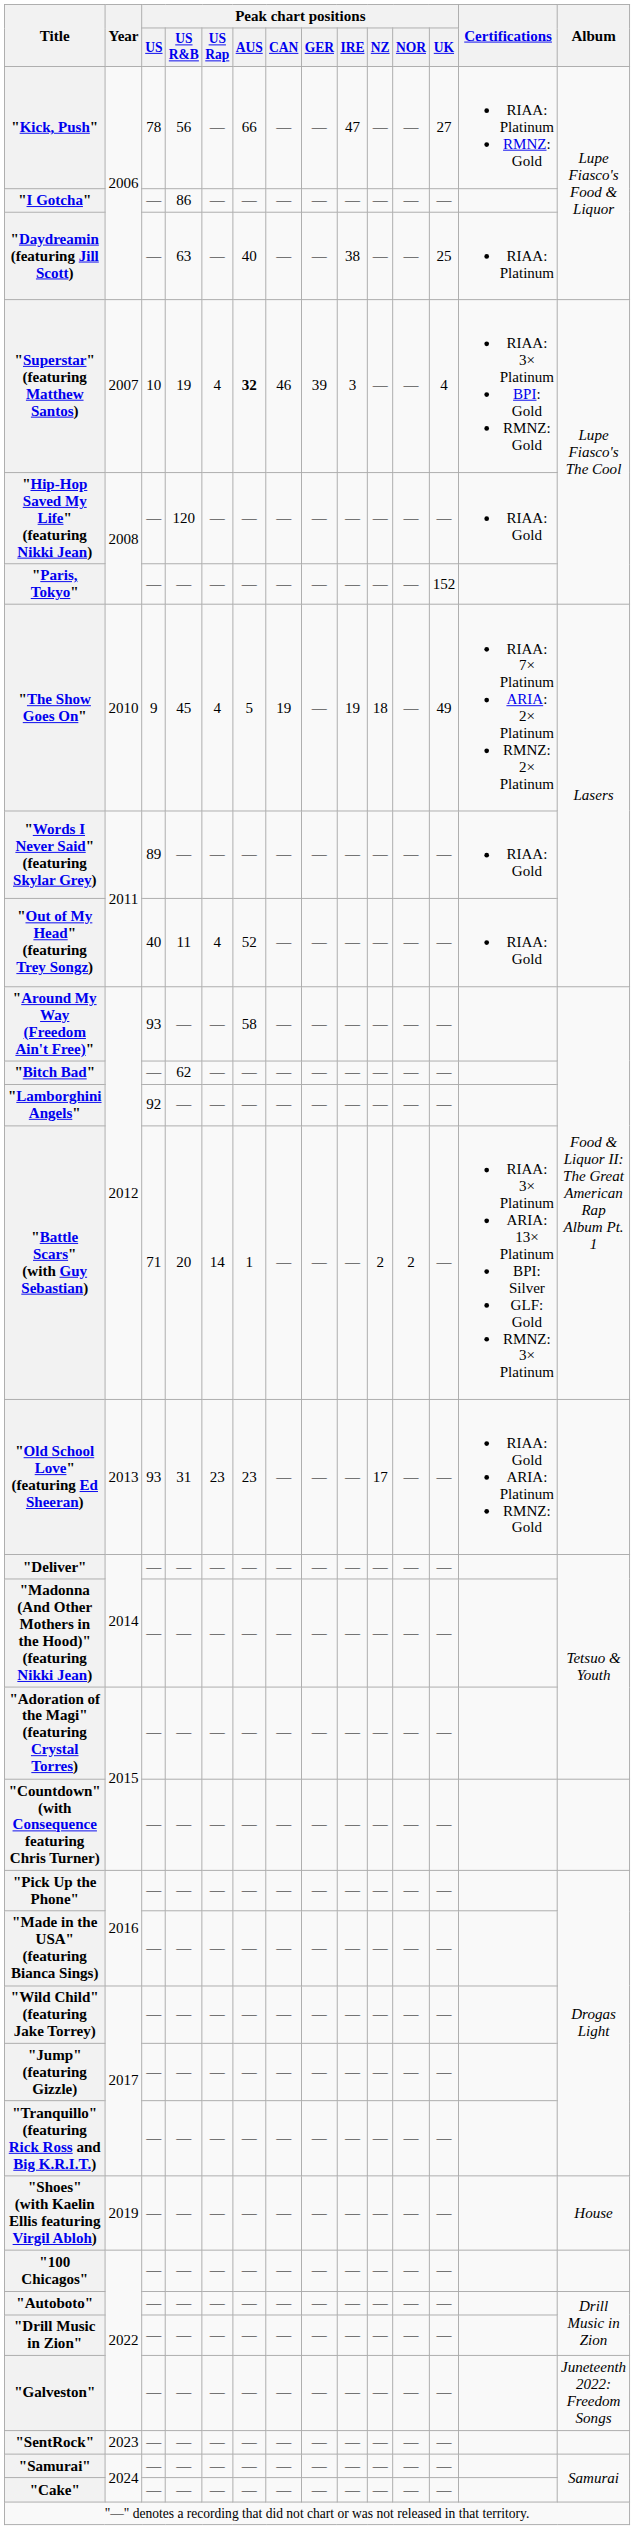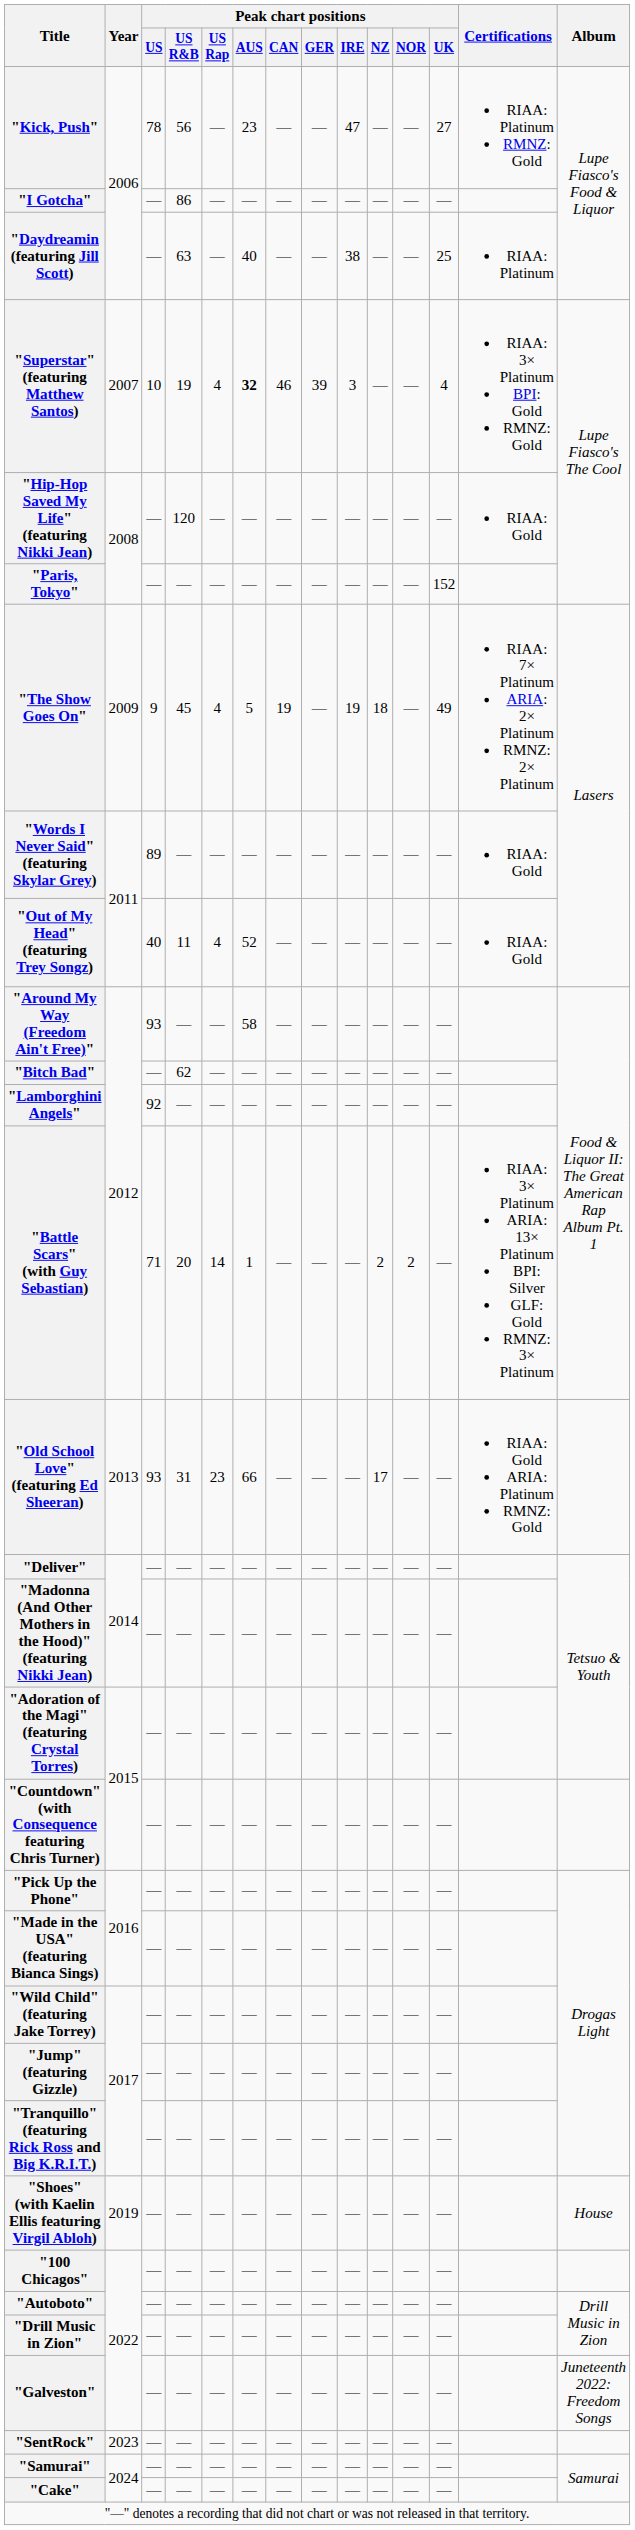 <table class="wikitable plainrowheaders" style="text-align:center;">
 <tr>
 <th scope="col" rowspan="2" style="width:20em;">Title</th>
 <th scope="col" rowspan="2">Year</th>
 <th scope="col" colspan="10">Peak chart positions</th>
 <th scope="col" rowspan="2" style="width:12em;"><a href='#'>Certifications</a></th>
 <th scope="col" rowspan="2">Album</th>
 </tr>
 <tr>
 <th style="width:3em;font-size:90%;"><a href='#'>US</a><br></th>
 <th style="width:3em;font-size:90%;"><a href='#'>US<br>R&B</a><br></th>
 <th style="width:3em;font-size:90%;"><a href='#'>US<br>Rap</a><br></th>
 <th style="width:3em;font-size:90%;"><a href='#'>AUS</a><br></th>
 <th style="width:3em;font-size:90%;"><a href='#'>CAN</a><br></th>
 <th style="width:3em;font-size:90%;"><a href='#'>GER</a><br></th>
 <th style="width:3em;font-size:90%;"><a href='#'>IRE</a><br></th>
 <th style="width:3em;font-size:90%;"><a href='#'>NZ</a><br></th>
 <th style="width:3em;font-size:90%;"><a href='#'>NOR</a><br></th>
 <th style="width:3em;font-size:90%;"><a href='#'>UK</a><br></th>
 </tr>
 <tr>
 <th scope="row">"<a href='#'>Kick, Push</a>"</th>
 <td rowspan="3">2006</td>
 <td>78</td>
 <td>56</td>
 <td>—</td>
-<td>66</td>
+<td>23</td>
 <td>—</td>
 <td>—</td>
 <td>47</td>
 <td>—</td>
 <td>—</td>
 <td>27</td>
 <td><br><ul><li>RIAA: Platinum</li><li><a href='#'>RMNZ</a>: Gold</li></ul></td>
 <td rowspan="3"><em>Lupe Fiasco's Food & Liquor</em></td>
 </tr>
 <tr>
 <th scope="row">"<a href='#'>I Gotcha</a>"</th>
 <td>—</td>
 <td>86</td>
 <td>—</td>
 <td>—</td>
 <td>—</td>
 <td>—</td>
 <td>—</td>
 <td>—</td>
 <td>—</td>
 <td>—</td>
 <td></td>
 </tr>
 <tr>
 <th scope="row">"<a href='#'>Daydreamin</a><br><span>(featuring <a href='#'>Jill Scott</a>)</span></th>
 <td>—</td>
 <td>63</td>
 <td>—</td>
 <td>40</td>
 <td>—</td>
 <td>—</td>
 <td>38</td>
 <td>—</td>
 <td>—</td>
 <td>25</td>
 <td><br><ul><li>RIAA: Platinum</li></ul></td>
 </tr>
 <tr>
 <th scope="row">"<a href='#'>Superstar</a>"<br><span>(featuring <a href='#'>Matthew Santos</a>)</span></th>
 <td>2007</td>
 <td>10</td>
 <td>19</td>
 <td>4</td>
 <td><strong>32</strong></td>
 <td>46</td>
 <td>39</td>
 <td>3</td>
 <td>—</td>
 <td>—</td>
 <td>4</td>
 <td><br><ul><li>RIAA: 3× Platinum</li><li><a href='#'>BPI</a>: Gold</li><li>RMNZ: Gold</li></ul></td>
 <td rowspan="3"><em>Lupe Fiasco's The Cool</em></td>
 </tr>
 <tr>
 <th scope="row">"<a href='#'>Hip-Hop Saved My Life</a>"<br><span>(featuring <a href='#'>Nikki Jean</a>)</span></th>
 <td rowspan="2">2008</td>
 <td>—</td>
 <td>120</td>
 <td>—</td>
 <td>—</td>
 <td>—</td>
 <td>—</td>
 <td>—</td>
 <td>—</td>
 <td>—</td>
 <td>—</td>
 <td><br><ul><li>RIAA: Gold</li></ul></td>
 </tr>
 <tr>
 <th scope="row">"<a href='#'>Paris, Tokyo</a>"</th>
 <td>—</td>
 <td>—</td>
 <td>—</td>
 <td>—</td>
 <td>—</td>
 <td>—</td>
 <td>—</td>
 <td>—</td>
 <td>—</td>
 <td>152</td>
 <td></td>
 </tr>
 <tr>
 <th scope="row">"<a href='#'>The Show Goes On</a>"</th>
-<td>2010</td>
+<td>2009</td>
 <td>9</td>
 <td>45</td>
 <td>4</td>
 <td>5</td>
 <td>19</td>
 <td>—</td>
 <td>19</td>
 <td>18</td>
 <td>—</td>
 <td>49</td>
 <td><br><ul><li>RIAA: 7× Platinum</li><li><a href='#'>ARIA</a>: 2× Platinum</li><li>RMNZ: 2× Platinum</li></ul></td>
 <td rowspan="3"><em>Lasers</em></td>
 </tr>
 <tr>
 <th scope="row">"<a href='#'>Words I Never Said</a>"<br><span>(featuring <a href='#'>Skylar Grey</a>)</span></th>
 <td rowspan="2">2011</td>
 <td>89</td>
 <td>—</td>
 <td>—</td>
 <td>—</td>
 <td>—</td>
 <td>—</td>
 <td>—</td>
 <td>—</td>
 <td>—</td>
 <td>—</td>
 <td><br><ul><li>RIAA: Gold</li></ul></td>
 </tr>
 <tr>
 <th scope="row">"<a href='#'>Out of My Head</a>"<br><span>(featuring <a href='#'>Trey Songz</a>)</span></th>
 <td>40</td>
 <td>11</td>
 <td>4</td>
 <td>52</td>
 <td>—</td>
 <td>—</td>
 <td>—</td>
 <td>—</td>
 <td>—</td>
 <td>—</td>
 <td><br><ul><li>RIAA: Gold</li></ul></td>
 </tr>
 <tr>
 <th scope="row">"<a href='#'>Around My Way (Freedom Ain't Free)</a>"</th>
 <td rowspan="4">2012</td>
 <td>93</td>
 <td>—</td>
 <td>—</td>
 <td>58</td>
 <td>—</td>
 <td>—</td>
 <td>—</td>
 <td>—</td>
 <td>—</td>
 <td>—</td>
 <td></td>
 <td rowspan="4"><em>Food & Liquor II: The Great American Rap Album Pt. 1</em></td>
 </tr>
 <tr>
 <th scope="row">"<a href='#'>Bitch Bad</a>"</th>
 <td>—</td>
 <td>62</td>
 <td>—</td>
 <td>—</td>
 <td>—</td>
 <td>—</td>
 <td>—</td>
 <td>—</td>
 <td>—</td>
 <td>—</td>
 <td></td>
 </tr>
 <tr>
 <th scope="row">"<a href='#'>Lamborghini Angels</a>"</th>
 <td>92</td>
 <td>—</td>
 <td>—</td>
 <td>—</td>
 <td>—</td>
 <td>—</td>
 <td>—</td>
 <td>—</td>
 <td>—</td>
 <td>—</td>
 <td></td>
 </tr>
 <tr>
 <th scope="row">"<a href='#'>Battle Scars</a>"<br><span>(with <a href='#'>Guy Sebastian</a>)</span></th>
 <td>71</td>
 <td>20</td>
 <td>14</td>
 <td>1</td>
 <td>—</td>
 <td>—</td>
 <td>—</td>
 <td>2</td>
 <td>2</td>
 <td>—</td>
 <td><br><ul><li>RIAA: 3× Platinum</li><li>ARIA: 13× Platinum</li><li>BPI: Silver</li><li>GLF: Gold</li><li>RMNZ: 3× Platinum</li></ul></td>
 </tr>
 <tr>
 <th scope="row">"<a href='#'>Old School Love</a>"<br><span>(featuring <a href='#'>Ed Sheeran</a>)</span></th>
 <td>2013</td>
 <td>93</td>
 <td>31</td>
 <td>23</td>
-<td>23</td>
+<td>66</td>
 <td>—</td>
 <td>—</td>
 <td>—</td>
 <td>17</td>
 <td>—</td>
 <td>—</td>
 <td><br><ul><li>RIAA: Gold</li><li>ARIA: Platinum</li><li>RMNZ: Gold</li></ul></td>
 <td></td>
 </tr>
 <tr>
 <th scope="row">"Deliver"</th>
 <td rowspan="2">2014</td>
 <td>—</td>
 <td>—</td>
 <td>—</td>
 <td>—</td>
 <td>—</td>
 <td>—</td>
 <td>—</td>
 <td>—</td>
 <td>—</td>
 <td>—</td>
 <td></td>
 <td rowspan="3"><em>Tetsuo & Youth</em></td>
 </tr>
 <tr>
 <th scope="row">"Madonna (And Other Mothers in the Hood)"<br><span>(featuring <a href='#'>Nikki Jean</a>)</span></th>
 <td>—</td>
 <td>—</td>
 <td>—</td>
 <td>—</td>
 <td>—</td>
 <td>—</td>
 <td>—</td>
 <td>—</td>
 <td>—</td>
 <td>—</td>
 <td></td>
 </tr>
 <tr>
 <th scope="row">"Adoration of the Magi" <br><span>(featuring <a href='#'>Crystal Torres</a>)</span></th>
 <td rowspan="2">2015</td>
 <td>—</td>
 <td>—</td>
 <td>—</td>
 <td>—</td>
 <td>—</td>
 <td>—</td>
 <td>—</td>
 <td>—</td>
 <td>—</td>
 <td>—</td>
 <td></td>
 </tr>
 <tr>
 <th scope="row">"Countdown" <br><span>(with <a href='#'>Consequence</a> featuring Chris Turner)</span></th>
 <td>—</td>
 <td>—</td>
 <td>—</td>
 <td>—</td>
 <td>—</td>
 <td>—</td>
 <td>—</td>
 <td>—</td>
 <td>—</td>
 <td>—</td>
 <td></td>
 <td></td>
 </tr>
 <tr>
 <th scope="row">"Pick Up the Phone"</th>
 <td rowspan="2">2016</td>
 <td>—</td>
 <td>—</td>
 <td>—</td>
 <td>—</td>
 <td>—</td>
 <td>—</td>
 <td>—</td>
 <td>—</td>
 <td>—</td>
 <td>—</td>
 <td></td>
 <td rowspan="5"><em>Drogas Light</em></td>
 </tr>
 <tr>
 <th scope="row">"Made in the USA"<br><span>(featuring Bianca Sings)</span></th>
 <td>—</td>
 <td>—</td>
 <td>—</td>
 <td>—</td>
 <td>—</td>
 <td>—</td>
 <td>—</td>
 <td>—</td>
 <td>—</td>
 <td>—</td>
 <td></td>
 </tr>
 <tr>
 <th scope="row">"Wild Child"<br><span>(featuring Jake Torrey)</span></th>
 <td rowspan="3">2017</td>
 <td>—</td>
 <td>—</td>
 <td>—</td>
 <td>—</td>
 <td>—</td>
 <td>—</td>
 <td>—</td>
 <td>—</td>
 <td>—</td>
 <td>—</td>
 <td></td>
 </tr>
 <tr>
 <th scope="row">"Jump"<br><span>(featuring Gizzle)</span></th>
 <td>—</td>
 <td>—</td>
 <td>—</td>
 <td>—</td>
 <td>—</td>
 <td>—</td>
 <td>—</td>
 <td>—</td>
 <td>—</td>
 <td>—</td>
 <td></td>
 </tr>
 <tr>
 <th scope="row">"Tranquillo"<br><span>(featuring <a href='#'>Rick Ross</a> and <a href='#'>Big K.R.I.T.</a>)</span></th>
 <td>—</td>
 <td>—</td>
 <td>—</td>
 <td>—</td>
 <td>—</td>
 <td>—</td>
 <td>—</td>
 <td>—</td>
 <td>—</td>
 <td>—</td>
 <td></td>
 </tr>
 <tr>
 <th scope="row">"Shoes"<br><span>(with Kaelin Ellis featuring <a href='#'>Virgil Abloh</a>)</span></th>
 <td>2019</td>
 <td>—</td>
 <td>—</td>
 <td>—</td>
 <td>—</td>
 <td>—</td>
 <td>—</td>
 <td>—</td>
 <td>—</td>
 <td>—</td>
 <td>—</td>
 <td></td>
 <td><em>House</em></td>
 </tr>
 <tr>
 <th scope="row">"100 Chicagos"</th>
 <td rowspan="4">2022</td>
 <td>—</td>
 <td>—</td>
 <td>—</td>
 <td>—</td>
 <td>—</td>
 <td>—</td>
 <td>—</td>
 <td>—</td>
 <td>—</td>
 <td>—</td>
 <td></td>
 <td></td>
 </tr>
 <tr>
 <th scope="row">"Autoboto"<br><span></span></th>
 <td>—</td>
 <td>—</td>
 <td>—</td>
 <td>—</td>
 <td>—</td>
 <td>—</td>
 <td>—</td>
 <td>—</td>
 <td>—</td>
 <td>—</td>
 <td></td>
 <td rowspan="2"><em>Drill Music in Zion</em></td>
 </tr>
 <tr>
 <th scope="row">"Drill Music in Zion"<br><span></span></th>
 <td>—</td>
 <td>—</td>
 <td>—</td>
 <td>—</td>
 <td>—</td>
 <td>—</td>
 <td>—</td>
 <td>—</td>
 <td>—</td>
 <td>—</td>
 <td></td>
 </tr>
 <tr>
 <th scope="row">"Galveston"</th>
 <td>—</td>
 <td>—</td>
 <td>—</td>
 <td>—</td>
 <td>—</td>
 <td>—</td>
 <td>—</td>
 <td>—</td>
 <td>—</td>
 <td>—</td>
 <td></td>
 <td><em>Juneteenth 2022: Freedom Songs</em></td>
 </tr>
 <tr>
 <th scope="row">"SentRock"<br><span></span></th>
 <td rowspan="1">2023</td>
 <td>—</td>
 <td>—</td>
 <td>—</td>
 <td>—</td>
 <td>—</td>
 <td>—</td>
 <td>—</td>
 <td>—</td>
 <td>—</td>
 <td>—</td>
 <td></td>
 <td></td>
 </tr>
 <tr>
 <th scope="row">"Samurai"<br><span></span></th>
 <td rowspan="2">2024</td>
 <td>—</td>
 <td>—</td>
 <td>—</td>
 <td>—</td>
 <td>—</td>
 <td>—</td>
 <td>—</td>
 <td>—</td>
 <td>—</td>
 <td>—</td>
 <td></td>
 <td rowspan="2"><em>Samurai</em></td>
 </tr>
 <tr>
 <th scope="row">"Cake"<br><span></span></th>
 <td>—</td>
 <td>—</td>
 <td>—</td>
 <td>—</td>
 <td>—</td>
 <td>—</td>
 <td>—</td>
 <td>—</td>
 <td>—</td>
 <td>—</td>
 <td></td>
 </tr>
 <tr>
 <td colspan="14" style="font-size:90%">"—" denotes a recording that did not chart or was not released in that territory.</td>
 </tr>
 </table>
